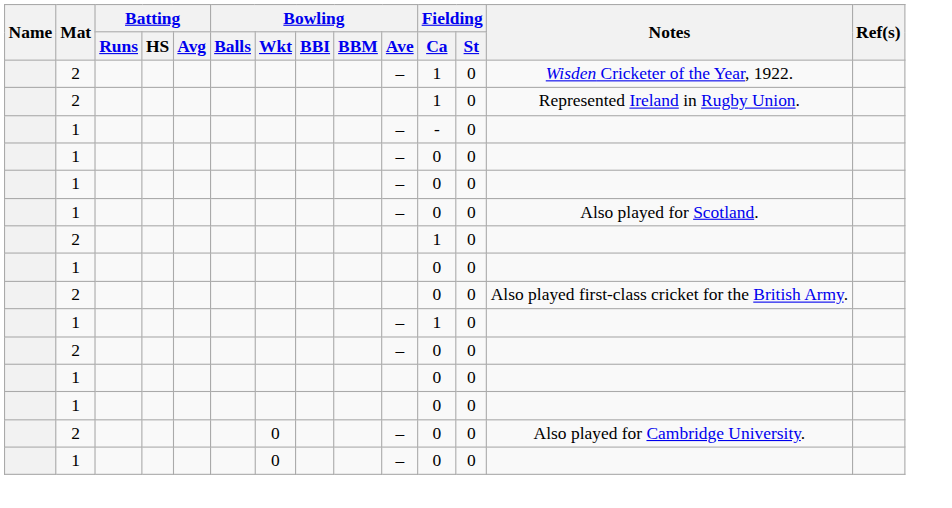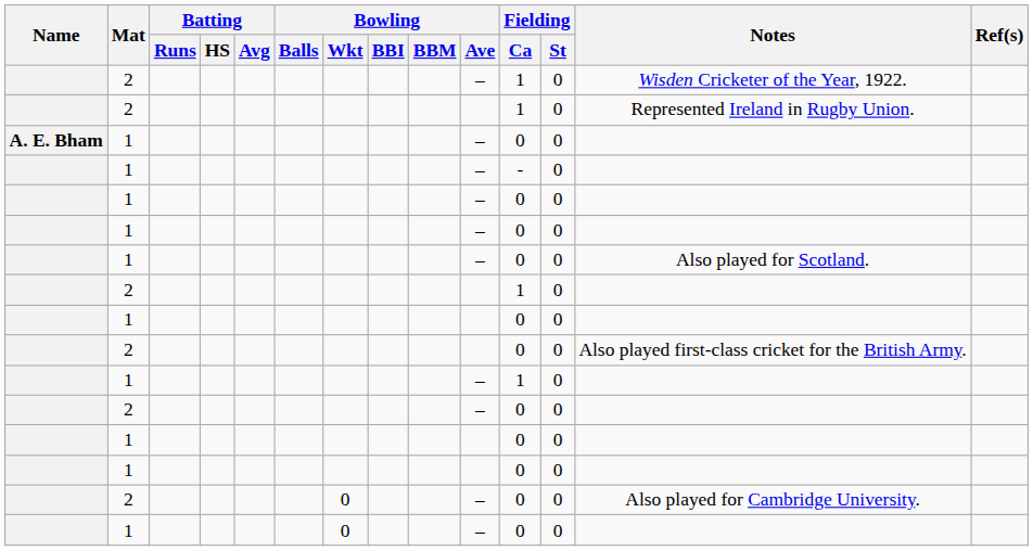 <table class="wikitable plainrowheaders sortable" style="text-align:center; font-size:100%">
 <tr class="unsortable">
 <th scope="col" colspan=1 rowspan=2>Name</th>
 <th scope="col" colspan=1 rowspan=2>Mat</th>
 <th scope="col" colspan=3><a href='#'>Batting</a></th>
 <th scope="col" colspan=5><a href='#'>Bowling</a></th>
 <th scope="col" colspan=2><a href='#'>Fielding</a></th>
 <th scope="col" colspan=1 rowspan=2 class="unsortable">Notes</th>
 <th scope="col" colspan=1 rowspan=2 class="unsortable">Ref(s)</th>
 </tr>
 <tr align="center">
 <th scope="col" rowspan="1"><a href='#'>Runs</a></th>
 <th scope="col">HS</th>
 <th scope="col"><a href='#'>Avg</a></th>
 <th scope="col"><a href='#'>Balls</a></th>
 <th scope="col"><a href='#'>Wkt</a></th>
 <th scope="col"><a href='#'>BBI</a></th>
 <th scope="col"><a href='#'>BBM</a></th>
 <th scope="col"><a href='#'>Ave</a></th>
 <th scope="col"><a href='#'>Ca</a></th>
 <th scope="col"><a href='#'>St</a></th>
 </tr>
 <tr align="center">
 <th scope="row"></th>
 <td>2</td>
 <td></td>
 <td></td>
 <td></td>
 <td></td>
 <td></td>
 <td></td>
 <td></td>
 <td>–</td>
 <td>1</td>
 <td>0</td>
 <td><a href='#'><em>Wisden</em> Cricketer of the Year</a>, 1922.</td>
 <td></td>
 </tr>
 <tr align="center">
 <th scope="row"></th>
 <td>2</td>
 <td></td>
 <td></td>
 <td></td>
 <td></td>
 <td></td>
 <td></td>
 <td></td>
 <td></td>
 <td>1</td>
 <td>0</td>
 <td>Represented <a href='#'>Ireland</a> in <a href='#'>Rugby Union</a>.</td>
+<td></td>
+</tr>
+<tr align="center">
+<th scope="row">A. E. Bham</th>
+<td>1</td>
+<td></td>
+<td></td>
+<td></td>
+<td></td>
+<td></td>
+<td></td>
+<td></td>
+<td>–</td>
+<td>0</td>
+<td>0</td>
+<td></td>
 <td></td>
 </tr>
 <tr align="center">
 <th scope="row"></th>
 <td>1</td>
 <td></td>
 <td></td>
 <td></td>
 <td></td>
 <td></td>
 <td></td>
 <td></td>
 <td>–</td>
 <td>-</td>
 <td>0</td>
 <td></td>
 <td></td>
 </tr>
 <tr align="center">
 <th scope="row"></th>
 <td>1</td>
 <td></td>
 <td></td>
 <td></td>
 <td></td>
 <td></td>
 <td></td>
 <td></td>
 <td>–</td>
 <td>0</td>
 <td>0</td>
 <td></td>
 <td></td>
 </tr>
 <tr align="center">
 <th scope="row"></th>
 <td>1</td>
 <td></td>
 <td></td>
 <td></td>
 <td></td>
 <td></td>
 <td></td>
 <td></td>
 <td>–</td>
 <td>0</td>
 <td>0</td>
 <td></td>
 <td></td>
 </tr>
 <tr align="center">
 <th scope="row"></th>
 <td>1</td>
 <td></td>
 <td></td>
 <td></td>
 <td></td>
 <td></td>
 <td></td>
 <td></td>
 <td>–</td>
 <td>0</td>
 <td>0</td>
 <td>Also played for <a href='#'>Scotland</a>.</td>
 <td></td>
 </tr>
 <tr align="center">
 <th scope="row"></th>
 <td>2</td>
 <td></td>
 <td></td>
 <td></td>
 <td></td>
 <td></td>
 <td></td>
 <td></td>
 <td></td>
 <td>1</td>
 <td>0</td>
 <td></td>
 <td></td>
 </tr>
 <tr align="center">
 <th scope="row"></th>
 <td>1</td>
 <td></td>
 <td></td>
 <td></td>
 <td></td>
 <td></td>
 <td></td>
 <td></td>
 <td></td>
 <td>0</td>
 <td>0</td>
 <td></td>
 <td></td>
 </tr>
 <tr align="center">
 <th scope="row"></th>
 <td>2</td>
 <td></td>
 <td></td>
 <td></td>
 <td></td>
 <td></td>
 <td></td>
 <td></td>
 <td></td>
 <td>0</td>
 <td>0</td>
 <td>Also played first-class cricket for the <a href='#'>British Army</a>.</td>
 <td></td>
 </tr>
 <tr align="center">
 <th scope="row"></th>
 <td>1</td>
 <td></td>
 <td></td>
 <td></td>
 <td></td>
 <td></td>
 <td></td>
 <td></td>
 <td>–</td>
 <td>1</td>
 <td>0</td>
 <td></td>
 <td></td>
 </tr>
 <tr align="center">
 <th scope="row"></th>
 <td>2</td>
 <td></td>
 <td></td>
 <td></td>
 <td></td>
 <td></td>
 <td></td>
 <td></td>
 <td>–</td>
 <td>0</td>
 <td>0</td>
 <td></td>
 <td></td>
 </tr>
 <tr align="center">
 <th scope="row"></th>
 <td>1</td>
 <td></td>
 <td></td>
 <td></td>
 <td></td>
 <td></td>
 <td></td>
 <td></td>
 <td></td>
 <td>0</td>
 <td>0</td>
 <td></td>
 <td></td>
 </tr>
 <tr align="center">
 <th scope="row"></th>
 <td>1</td>
 <td></td>
 <td></td>
 <td></td>
 <td></td>
 <td></td>
 <td></td>
 <td></td>
 <td></td>
 <td>0</td>
 <td>0</td>
 <td></td>
 <td></td>
 </tr>
 <tr align="center">
 <th scope="row"></th>
 <td>2</td>
 <td></td>
 <td></td>
 <td></td>
 <td></td>
 <td>0</td>
 <td></td>
 <td></td>
 <td>–</td>
 <td>0</td>
 <td>0</td>
 <td>Also played for <a href='#'>Cambridge University</a>.</td>
 <td></td>
 </tr>
 <tr align="center">
 <th scope="row"></th>
 <td>1</td>
 <td></td>
 <td></td>
 <td></td>
 <td></td>
 <td>0</td>
 <td></td>
 <td></td>
 <td>–</td>
 <td>0</td>
 <td>0</td>
 <td></td>
 <td></td>
 </tr>
 </table>
